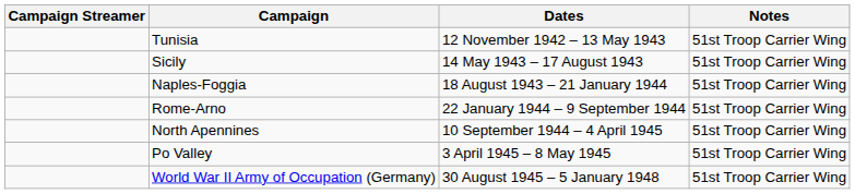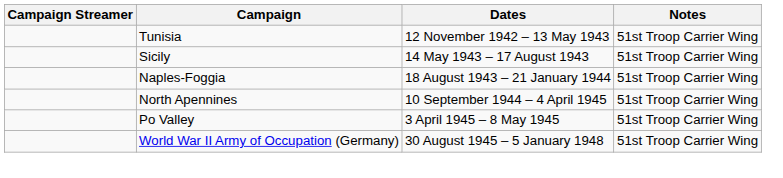 <table class="wikitable">
 <tr style="background:#efefef;">
 <th>Campaign Streamer</th>
 <th>Campaign</th>
 <th>Dates</th>
 <th>Notes</th>
 </tr>
 <tr>
 <td></td>
 <td>Tunisia</td>
 <td>12 November 1942 – 13 May 1943</td>
 <td>51st Troop Carrier Wing</td>
 </tr>
 <tr>
 <td></td>
 <td>Sicily</td>
 <td>14 May 1943 – 17 August 1943</td>
 <td>51st Troop Carrier Wing</td>
 </tr>
 <tr>
 <td></td>
 <td>Naples-Foggia</td>
 <td>18 August 1943 – 21 January 1944</td>
 <td>51st Troop Carrier Wing</td>
 </tr>
 <tr>
 <td></td>
-<td>Rome-Arno</td>
-<td>22 January 1944 – 9 September 1944</td>
-<td>51st Troop Carrier Wing</td>
-</tr>
-<tr>
-<td></td>
 <td>North Apennines</td>
 <td>10 September 1944 – 4 April 1945</td>
 <td>51st Troop Carrier Wing</td>
 </tr>
 <tr>
 <td></td>
 <td>Po Valley</td>
 <td>3 April 1945 – 8 May 1945</td>
 <td>51st Troop Carrier Wing</td>
 </tr>
 <tr>
 <td></td>
 <td><a href='#'>World War II Army of Occupation</a> (Germany)</td>
 <td>30 August 1945 – 5 January 1948</td>
 <td>51st Troop Carrier Wing</td>
 </tr>
 </table>
